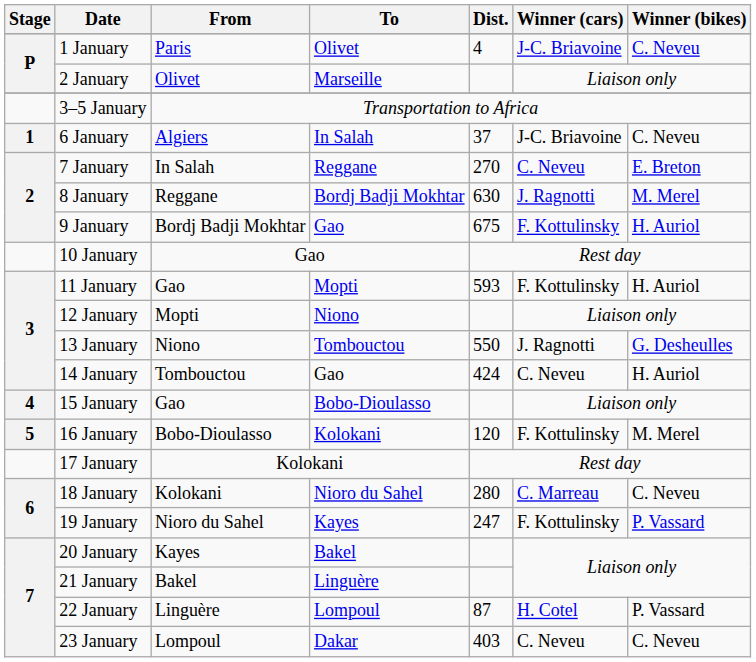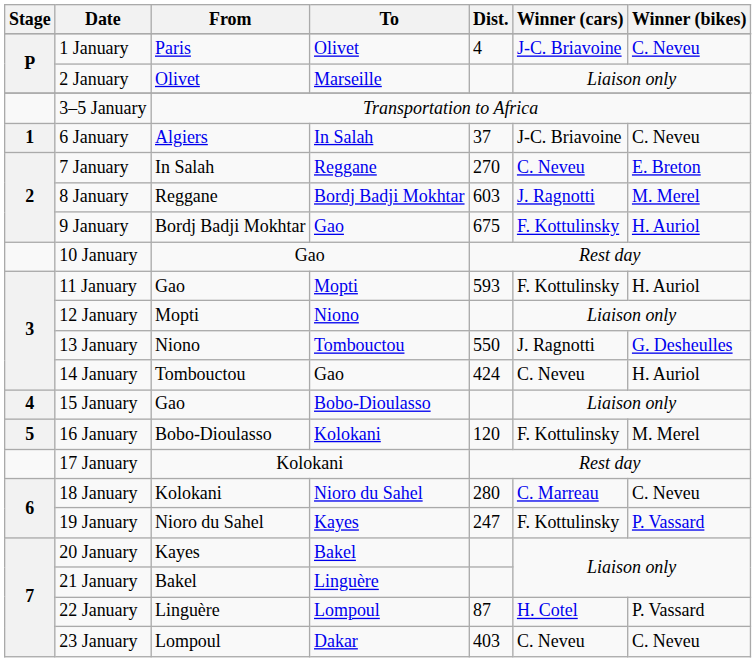 <table class="wikitable" style="font-size:85%">
 <tr>
 <th>Stage</th>
 <th>Date</th>
 <th>From</th>
 <th>To</th>
 <th>Dist.</th>
 <th>Winner (cars)</th>
 <th>Winner (bikes)</th>
 </tr>
 <tr>
 </tr>
 <tr>
 <th rowspan=2>P</th>
 <td>1 January</td>
 <td> <a href='#'>Paris</a></td>
 <td> <a href='#'>Olivet</a></td>
 <td>4</td>
 <td> <a href='#'>J-C. Briavoine</a></td>
 <td> <a href='#'>C. Neveu</a></td>
 </tr>
 <tr>
 <td>2 January</td>
 <td> <a href='#'>Olivet</a></td>
 <td> <a href='#'>Marseille</a></td>
 <td></td>
 <td colspan=2 align=center><em>Liaison only</em></td>
 </tr>
 <tr>
 </tr>
 <tr>
 <td></td>
 <td>3–5 January</td>
 <td colspan="5" align="center"><em>Transportation to Africa</em></td>
 </tr>
 <tr>
 <th>1</th>
 <td>6 January</td>
 <td> <a href='#'>Algiers</a></td>
 <td> <a href='#'>In Salah</a></td>
 <td>37</td>
 <td> J-C. Briavoine</td>
 <td> C. Neveu</td>
 </tr>
 <tr>
 <th rowspan=3>2</th>
 <td>7 January</td>
 <td> In Salah</td>
 <td> <a href='#'>Reggane</a></td>
 <td>270</td>
 <td> <a href='#'>C. Neveu</a></td>
 <td> <a href='#'>E. Breton</a></td>
 </tr>
 <tr>
 <td>8 January</td>
 <td> Reggane</td>
 <td> <a href='#'>Bordj Badji Mokhtar</a></td>
-<td>630</td>
+<td>603</td>
 <td> <a href='#'>J. Ragnotti</a></td>
 <td> <a href='#'>M. Merel</a></td>
 </tr>
 <tr>
 <td>9 January</td>
 <td> Bordj Badji Mokhtar</td>
 <td> <a href='#'>Gao</a></td>
 <td>675</td>
 <td> <a href='#'>F. Kottulinsky</a></td>
 <td> <a href='#'>H. Auriol</a></td>
 </tr>
 <tr>
 <td></td>
 <td>10 January</td>
 <td colspan="2" align="center"> Gao</td>
 <td colspan=3 align=center><em>Rest day</em></td>
 </tr>
 <tr>
 <th rowspan=4>3</th>
 <td>11 January</td>
 <td> Gao</td>
 <td> <a href='#'>Mopti</a></td>
 <td>593</td>
 <td> F. Kottulinsky</td>
 <td> H. Auriol</td>
 </tr>
 <tr>
 <td>12 January</td>
 <td> Mopti</td>
 <td> <a href='#'>Niono</a></td>
 <td></td>
 <td colspan=2 align=center><em>Liaison only</em></td>
 </tr>
 <tr>
 <td>13 January</td>
 <td> Niono</td>
 <td> <a href='#'>Tombouctou</a></td>
 <td>550</td>
 <td> J. Ragnotti</td>
 <td> <a href='#'>G. Desheulles</a></td>
 </tr>
 <tr>
 <td>14 January</td>
 <td> Tombouctou</td>
 <td> Gao</td>
 <td>424</td>
 <td> C. Neveu</td>
 <td> H. Auriol</td>
 </tr>
 <tr>
 <th>4</th>
 <td>15 January</td>
 <td> Gao</td>
 <td> <a href='#'>Bobo-Dioulasso</a></td>
 <td></td>
 <td colspan=2 align=center><em>Liaison only</em></td>
 </tr>
 <tr>
 <th>5</th>
 <td>16 January</td>
 <td> Bobo-Dioulasso</td>
 <td> <a href='#'>Kolokani</a></td>
 <td>120</td>
 <td> F. Kottulinsky</td>
 <td> M. Merel</td>
 </tr>
 <tr>
 <td></td>
 <td>17 January</td>
 <td colspan="2" align="center"> Kolokani</td>
 <td colspan=3 align=center><em>Rest day</em></td>
 </tr>
 <tr>
 <th rowspan=2>6</th>
 <td>18 January</td>
 <td> Kolokani</td>
 <td> <a href='#'>Nioro du Sahel</a></td>
 <td>280</td>
 <td> <a href='#'>C. Marreau</a></td>
 <td> C. Neveu</td>
 </tr>
 <tr>
 <td>19 January</td>
 <td> Nioro du Sahel</td>
 <td> <a href='#'>Kayes</a></td>
 <td>247</td>
 <td> F. Kottulinsky</td>
 <td> <a href='#'>P. Vassard</a></td>
 </tr>
 <tr>
 <th rowspan=4>7</th>
 <td>20 January</td>
 <td> Kayes</td>
 <td> <a href='#'>Bakel</a></td>
 <td></td>
 <td rowspan=2 colspan=2 align=center><em>Liaison only</em></td>
 </tr>
 <tr>
 <td>21 January</td>
 <td> Bakel</td>
 <td> <a href='#'>Linguère</a></td>
 <td></td>
 </tr>
 <tr>
 <td>22 January</td>
 <td> Linguère</td>
 <td> <a href='#'>Lompoul</a></td>
 <td>87</td>
 <td> <a href='#'>H. Cotel</a></td>
 <td> P. Vassard</td>
 </tr>
 <tr>
 <td>23 January</td>
 <td> Lompoul</td>
 <td> <a href='#'>Dakar</a></td>
 <td>403</td>
 <td> C. Neveu</td>
 <td> C. Neveu</td>
 </tr>
 </table>
